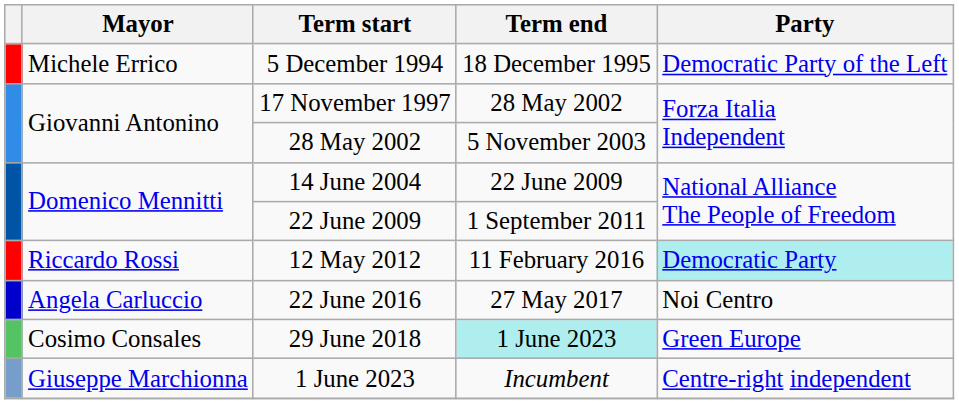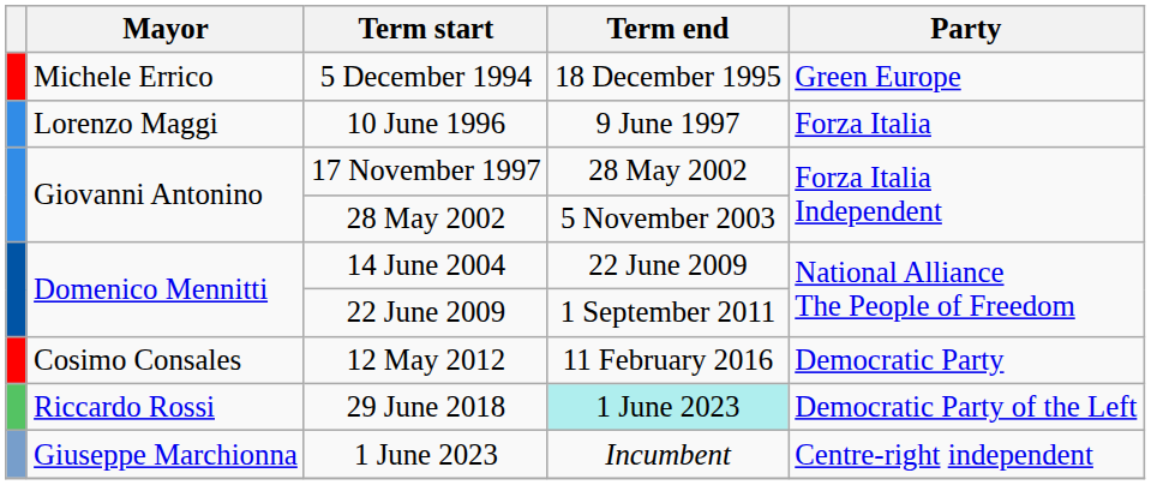 <table class="wikitable">
 <tr>
 <th class=unsortable> </th>
 <th>Mayor</th>
 <th>Term start</th>
 <th>Term end</th>
 <th>Party</th>
 </tr>
 <tr>
 <th style="background:#FF0000;"></th>
 <td>Michele Errico</td>
 <td align=center>5 December 1994</td>
 <td align=center>18 December 1995</td>
-<td><a href='#'>Democratic Party of the Left</a></td>
+<td><a href='#'>Green Europe</a></td>
+</tr>
+<tr>
+<th style="background:#318CE7;"></th>
+<td>Lorenzo Maggi</td>
+<td align=center>10 June 1996</td>
+<td align=center>9 June 1997</td>
+<td><a href='#'>Forza Italia</a></td>
 </tr>
 <tr>
 <th rowspan=2 style="background:#318CE7;"></th>
 <td rowspan=2>Giovanni Antonino</td>
 <td align=center>17 November 1997</td>
 <td align=center>28 May 2002</td>
 <td rowspan=2><a href='#'>Forza Italia</a><br><a href='#'>Independent</a></td>
 </tr>
 <tr>
 <td align=center>28 May 2002</td>
 <td align=center>5 November 2003</td>
 </tr>
 <tr>
 <th rowspan=2 style="background:#0054A5;"></th>
 <td rowspan=2><a href='#'>Domenico Mennitti</a></td>
 <td align=center>14 June 2004</td>
 <td align=center>22 June 2009</td>
 <td rowspan=2><a href='#'>National Alliance</a><br><a href='#'>The People of Freedom</a></td>
 </tr>
 <tr>
 <td align=center>22 June 2009</td>
 <td align=center>1 September 2011</td>
 </tr>
 <tr>
 <th style="background:#FF0000;"></th>
-<td><a href='#'>Riccardo Rossi</a></td>
+<td>Cosimo Consales</td>
 <td align=center>12 May 2012</td>
 <td align=center>11 February 2016</td>
-<td style="background: paleturquoise;"><a href='#'>Democratic Party</a></td>
-</tr>
-<tr>
-<th style="background:#0000CD;"></th>
-<td><a href='#'>Angela Carluccio</a></td>
-<td align=center>22 June 2016</td>
-<td align=center>27 May 2017</td>
-<td>Noi Centro</td>
+<td><a href='#'>Democratic Party</a></td>
 </tr>
 <tr>
 <th style="background:#54C363;"></th>
-<td>Cosimo Consales</td>
+<td><a href='#'>Riccardo Rossi</a></td>
 <td align=center>29 June 2018</td>
 <td align=center style="background: paleturquoise;">1 June 2023</td>
-<td><a href='#'>Green Europe</a></td>
+<td><a href='#'>Democratic Party of the Left</a></td>
 </tr>
 <tr>
 <th style="background:#779ECB;"></th>
 <td><a href='#'>Giuseppe Marchionna</a></td>
 <td align=center>1 June 2023</td>
 <td align=center><em>Incumbent</em></td>
 <td><a href='#'>Centre-right</a> <a href='#'>independent</a></td>
 </tr>
 <tr>
 </tr>
 </table>
